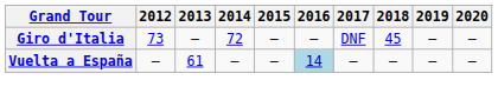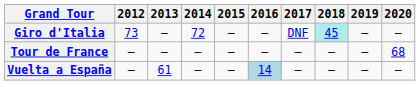 <table class="wikitable plainrowheaders">
 <tr>
 <th scope="col"><a href='#'>Grand Tour</a></th>
 <th scope="col">2012</th>
 <th scope="col">2013</th>
 <th scope="col">2014</th>
 <th scope="col">2015</th>
 <th scope="col">2016</th>
 <th scope="col">2017</th>
 <th scope="col">2018</th>
 <th scope="col">2019</th>
 <th scope="col">2020</th>
 </tr>
 <tr style="text-align:center;">
 <th scope="row"> <a href='#'>Giro d'Italia</a></th>
 <td><a href='#'>73</a></td>
 <td>—</td>
 <td><a href='#'>72</a></td>
 <td>—</td>
 <td>—</td>
 <td><a href='#'>DNF</a></td>
-<td><a href='#'>45</a></td>
+<td style="background: paleturquoise;"><a href='#'>45</a></td>
 <td>—</td>
 <td>—</td>
+</tr>
+<tr style="text-align:center;">
+<th scope="row"> <a href='#'>Tour de France</a></th>
+<td>—</td>
+<td>—</td>
+<td>—</td>
+<td>—</td>
+<td>—</td>
+<td>—</td>
+<td>—</td>
+<td>—</td>
+<td><a href='#'>68</a></td>
 </tr>
 <tr style="text-align:center;">
 <th scope="row"> <a href='#'>Vuelta a España</a></th>
 <td>—</td>
 <td><a href='#'>61</a></td>
 <td>—</td>
 <td>—</td>
 <td style="background: lightblue;"><a href='#'>14</a></td>
 <td>—</td>
 <td>—</td>
 <td>—</td>
 <td>—</td>
 </tr>
 </table>
